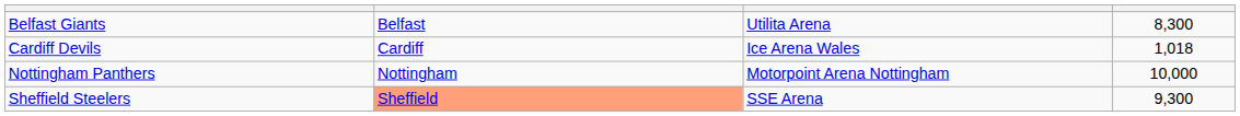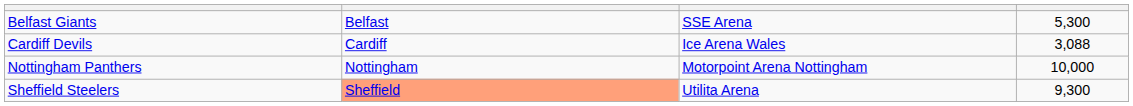 <table class="wikitable" style="width: 100%">
 <tr>
 <th width="30%"></th>
 <th width="30%"></th>
 <th width="30%"></th>
 <th width="10%"></th>
 </tr>
 <tr align=left>
 <td><a href='#'>Belfast Giants</a></td>
 <td> <a href='#'>Belfast</a></td>
-<td><a href='#'>Utilita Arena</a></td>
-<td align=center>8,300</td>
+<td><a href='#'>SSE Arena</a></td>
+<td align=center>5,300</td>
 </tr>
 <tr align=left>
 <td><a href='#'>Cardiff Devils</a></td>
 <td> <a href='#'>Cardiff</a></td>
 <td><a href='#'>Ice Arena Wales</a></td>
-<td align=center>1,018</td>
+<td align=center>3,088</td>
 </tr>
 <tr align=left>
 <td><a href='#'>Nottingham Panthers</a></td>
 <td> <a href='#'>Nottingham</a></td>
 <td><a href='#'>Motorpoint Arena Nottingham</a></td>
 <td align=center>10,000</td>
 </tr>
 <tr align=left>
 <td><a href='#'>Sheffield Steelers</a></td>
 <td style="background: lightsalmon;"> <a href='#'>Sheffield</a></td>
-<td><a href='#'>SSE Arena</a></td>
+<td><a href='#'>Utilita Arena</a></td>
 <td align=center>9,300</td>
 </tr>
 </table>
